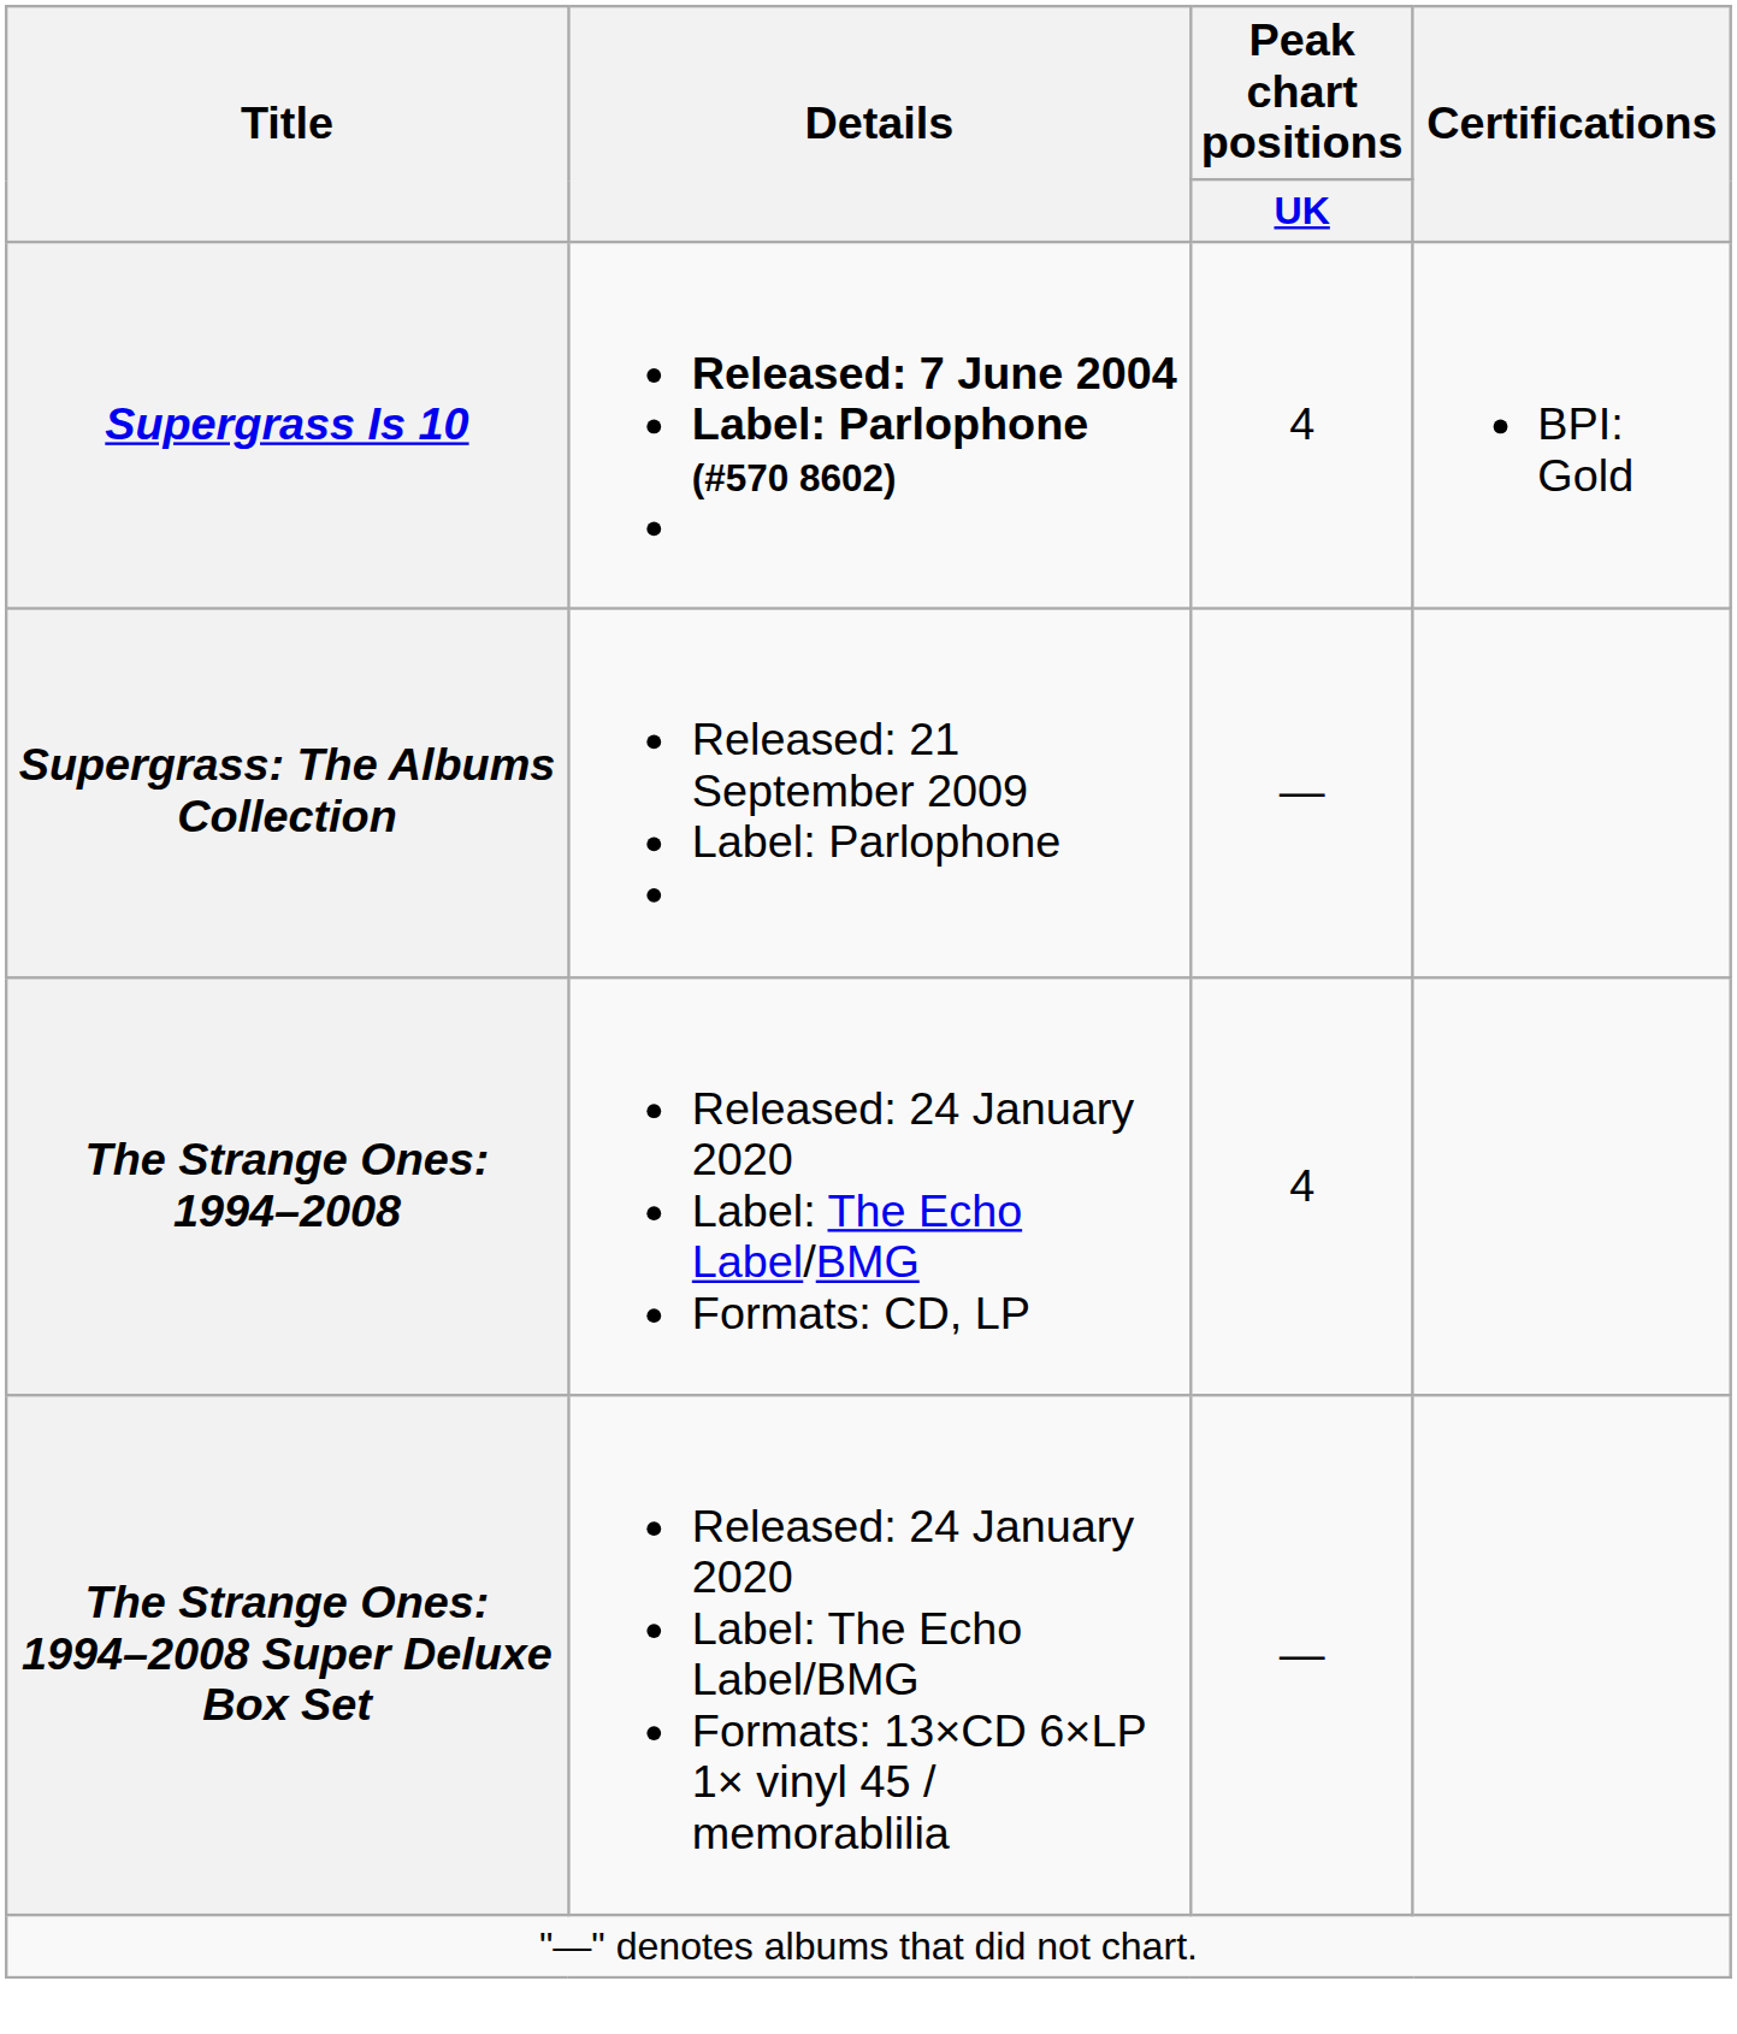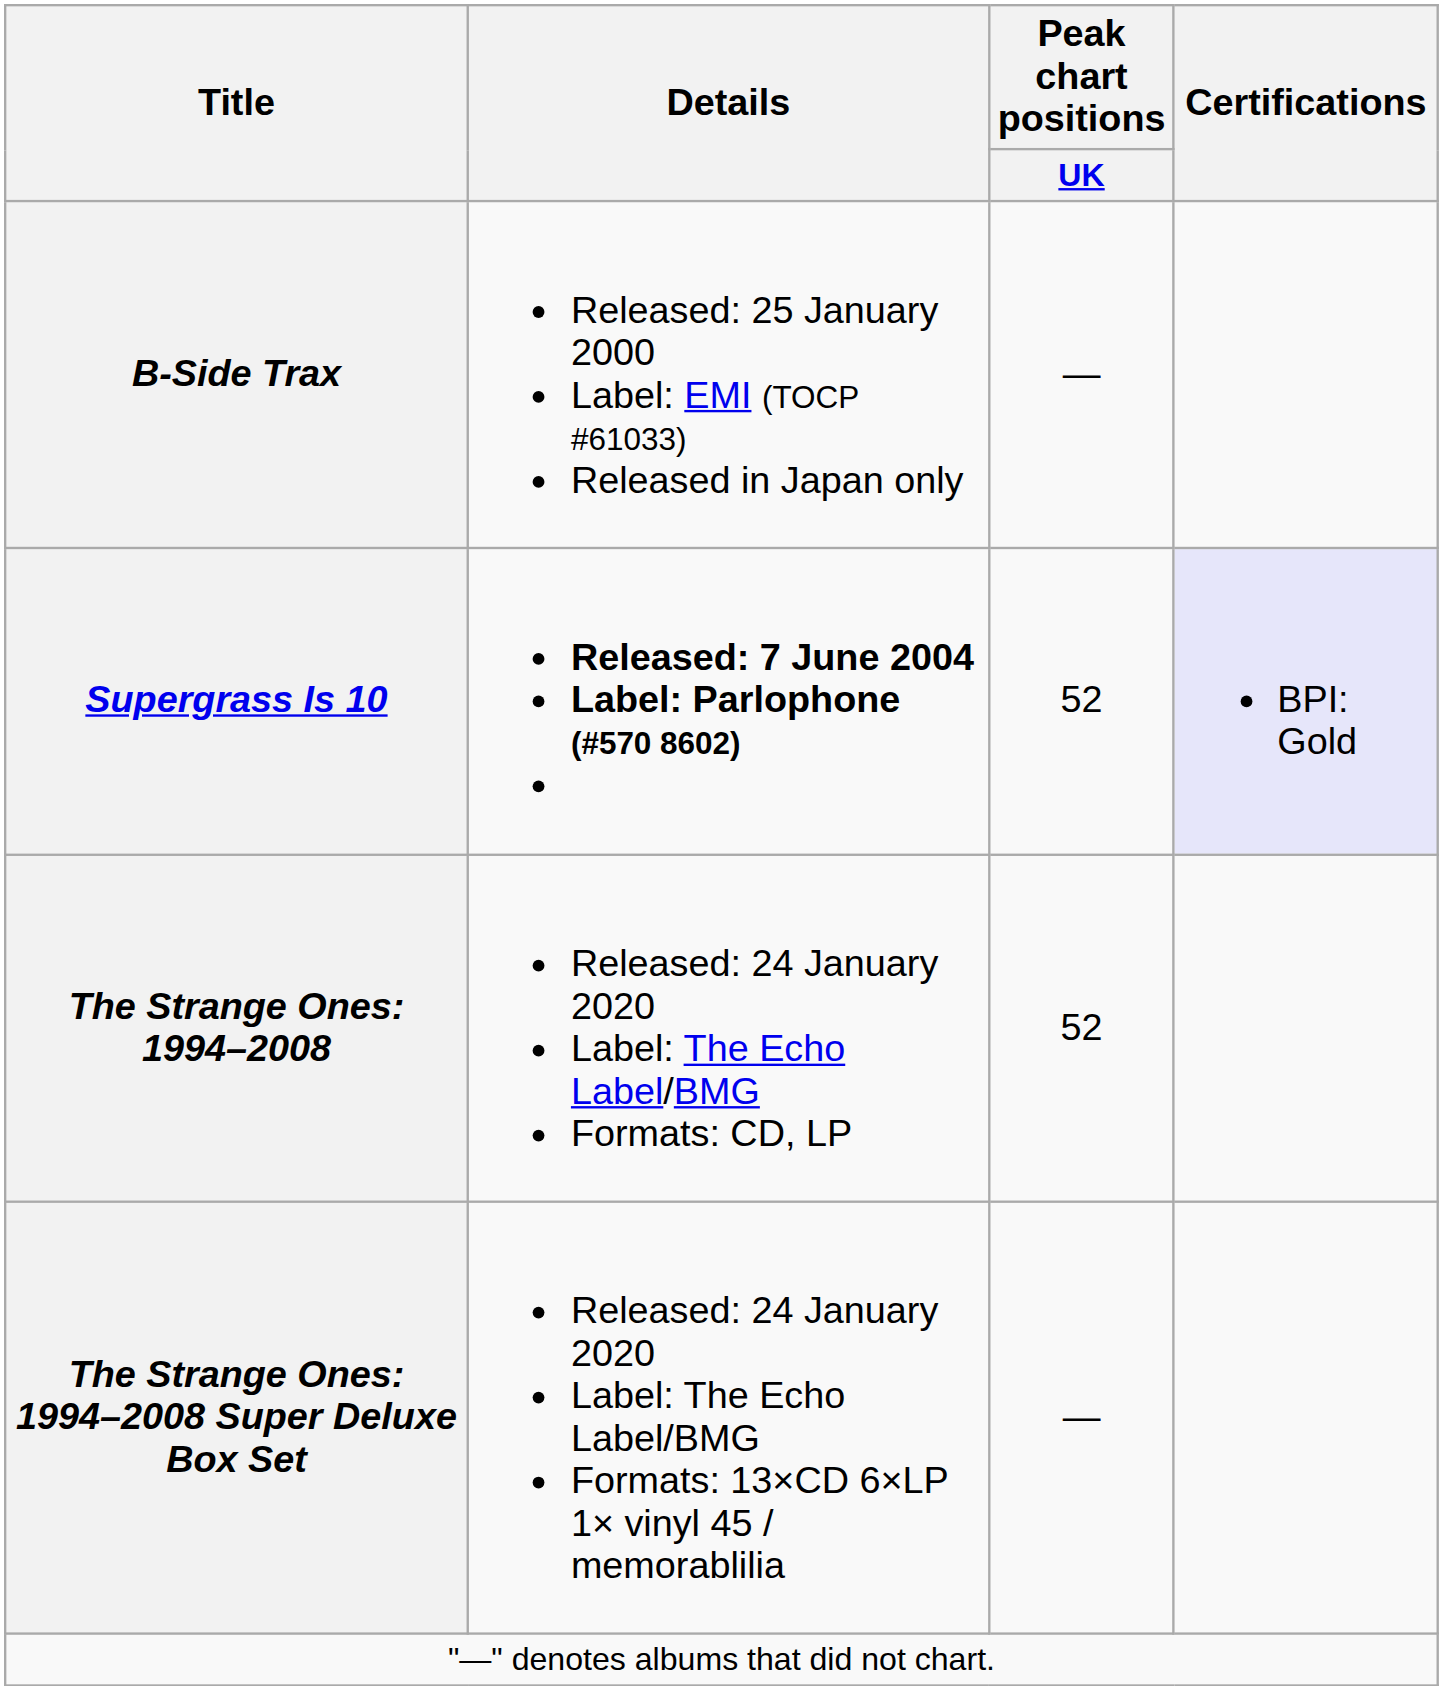 <table class="wikitable plainrowheaders">
 <tr>
 <th scope="col" rowspan="2">Title</th>
 <th scope="col" rowspan="2">Details</th>
 <th scope="col" colspan="1">Peak chart positions</th>
 <th scope="col" rowspan="2">Certifications</th>
 </tr>
 <tr>
 <th scope="col" style="width:2em;font-size:85%"><a href='#'>UK</a><br></th>
 </tr>
 <tr>
-<th scope="row"><em><a href='#'>Supergrass Is 10</a></em></th>
-<td><strong><br><ul><li>Released: 7 June 2004</li><li>Label: Parlophone <small>(#570 8602)</small></li><li></li></ul></strong></td>
-<td align="center">4</td>
-<td><br><ul><li>BPI: Gold</li></ul></td>
-</tr>
-<tr>
-<th scope="row"><em>Supergrass: The Albums Collection</em></th>
-<td><br><ul><li>Released: 21 September 2009</li><li>Label: Parlophone</li><li></li></ul></td>
+<th scope="row"><em>B-Side Trax</em></th>
+<td><br><ul><li>Released: 25 January 2000</li><li>Label: <a href='#'>EMI</a> <small>(TOCP #61033)</small></li><li>Released in Japan only</li></ul></td>
 <td align="center">—</td>
 <td></td>
 </tr>
 <tr>
+<th scope="row"><em><a href='#'>Supergrass Is 10</a></em></th>
+<td><strong><br><ul><li>Released: 7 June 2004</li><li>Label: Parlophone <small>(#570 8602)</small></li><li></li></ul></strong></td>
+<td align="center">52</td>
+<td style="background: lavender;"><br><ul><li>BPI: Gold</li></ul></td>
+</tr>
+<tr>
 <th scope="row"><em>The Strange Ones: 1994–2008</em></th>
 <td><br><ul><li>Released: 24 January 2020</li><li>Label: <a href='#'>The Echo Label</a>/<a href='#'>BMG</a></li><li>Formats: CD, LP</li></ul></td>
-<td align="center">4</td>
+<td align="center">52</td>
 <td></td>
 </tr>
 <tr>
 <th scope="row"><em>The Strange Ones: 1994–2008 Super Deluxe Box Set</em></th>
 <td><br><ul><li>Released: 24 January 2020</li><li>Label: The Echo Label/BMG</li><li>Formats: 13×CD 6×LP 1× vinyl 45 / memorablilia</li></ul></td>
 <td align="center">—</td>
 <td></td>
 </tr>
 <tr>
 <td align="center" colspan="4" style="font-size: 85%">"—" denotes albums that did not chart.</td>
 </tr>
 </table>
